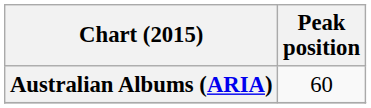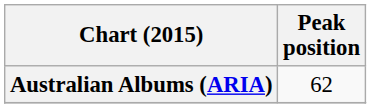 <table class="wikitable sortable plainrowheaders" style="text-align:center">
 <tr>
 <th scope="col">Chart (2015)</th>
 <th scope="col">Peak<br> position</th>
 </tr>
 <tr>
 <th scope="row">Australian Albums (<a href='#'>ARIA</a>)</th>
-<td>60</td>
+<td>62</td>
 </tr>
 <tr>
 </tr>
 <tr>
 </tr>
 <tr>
 </tr>
 </table>
